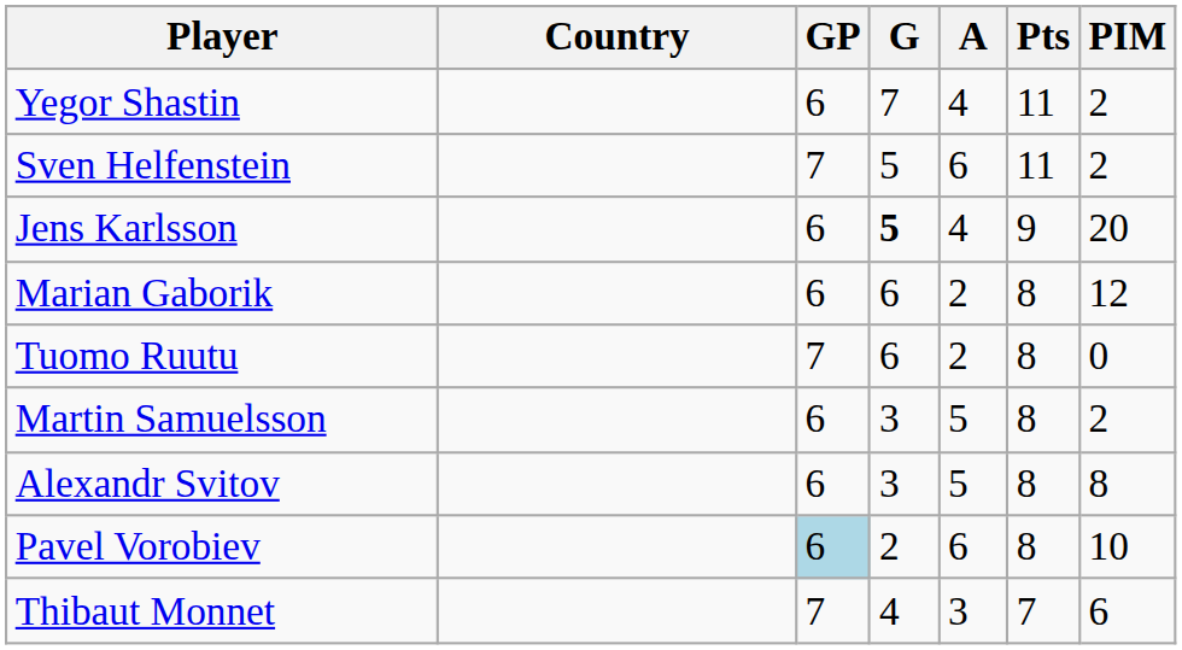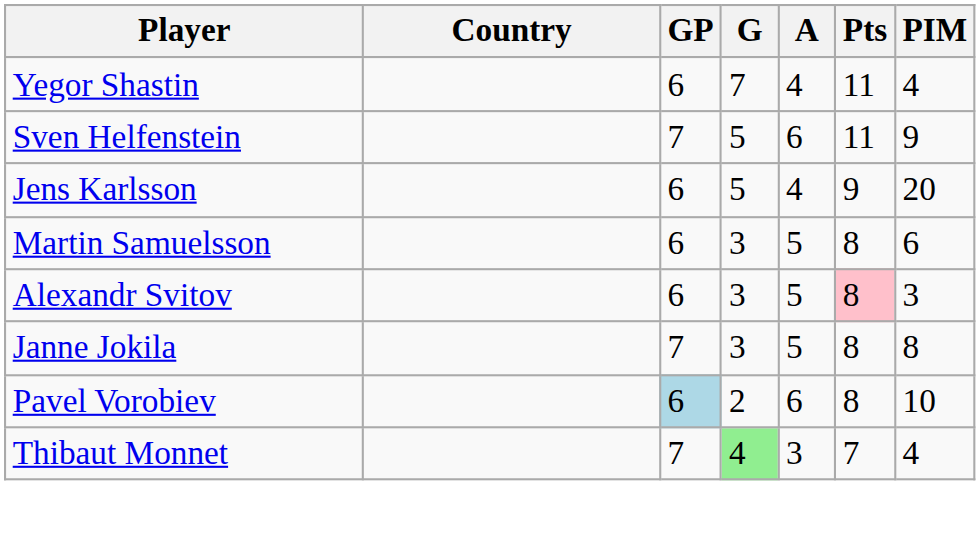 <table class="wikitable">
 <tr>
 <th width=165>Player</th>
 <th width=135>Country</th>
 <th width=20>GP</th>
 <th width=20>G</th>
 <th width=20>A</th>
 <th width=20>Pts</th>
 <th width=20>PIM</th>
 </tr>
 <tr>
 <td><a href='#'>Yegor Shastin</a></td>
 <td></td>
 <td>6</td>
 <td>7</td>
 <td>4</td>
 <td>11</td>
-<td>2</td>
+<td>4</td>
 </tr>
 <tr>
 <td><a href='#'>Sven Helfenstein</a></td>
 <td></td>
 <td>7</td>
 <td>5</td>
 <td>6</td>
 <td>11</td>
-<td>2</td>
+<td>9</td>
 </tr>
 <tr>
 <td><a href='#'>Jens Karlsson</a></td>
 <td></td>
 <td>6</td>
-<td><strong>5</strong></td>
+<td>5</td>
 <td>4</td>
 <td>9</td>
 <td>20</td>
-</tr>
-<tr>
-<td><a href='#'>Marian Gaborik</a></td>
-<td></td>
-<td>6</td>
-<td>6</td>
-<td>2</td>
-<td>8</td>
-<td>12</td>
-</tr>
-<tr>
-<td><a href='#'>Tuomo Ruutu</a></td>
-<td></td>
-<td>7</td>
-<td>6</td>
-<td>2</td>
-<td>8</td>
-<td>0</td>
 </tr>
 <tr>
 <td><a href='#'>Martin Samuelsson</a></td>
 <td></td>
 <td>6</td>
 <td>3</td>
 <td>5</td>
 <td>8</td>
-<td>2</td>
+<td>6</td>
 </tr>
 <tr>
 <td><a href='#'>Alexandr Svitov</a></td>
 <td></td>
 <td>6</td>
+<td>3</td>
+<td>5</td>
+<td style="background: pink;">8</td>
+<td>3</td>
+</tr>
+<tr>
+<td><a href='#'>Janne Jokila</a></td>
+<td></td>
+<td>7</td>
 <td>3</td>
 <td>5</td>
 <td>8</td>
 <td>8</td>
 </tr>
 <tr>
 <td><a href='#'>Pavel Vorobiev</a></td>
 <td></td>
 <td style="background: lightblue;">6</td>
 <td>2</td>
 <td>6</td>
 <td>8</td>
 <td>10</td>
 </tr>
 <tr>
 <td><a href='#'>Thibaut Monnet</a></td>
 <td></td>
 <td>7</td>
-<td>4</td>
+<td style="background: lightgreen;">4</td>
 <td>3</td>
 <td>7</td>
-<td>6</td>
+<td>4</td>
 </tr>
 </table>
